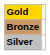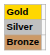 <table class="wikitable">
 <tr>
 <td bgcolor="gold"><strong>Gold</strong></td>
 <td></td>
 </tr>
 <tr>
+<td bgcolor="silver"><strong>Silver</strong></td>
+<td></td>
+</tr>
+<tr>
 <td bgcolor="CC9966"><strong>Bronze</strong></td>
 <td></td>
 </tr>
-<tr>
-<td bgcolor="silver"><strong>Silver</strong></td>
-<td></td>
-</tr>
 </table>
